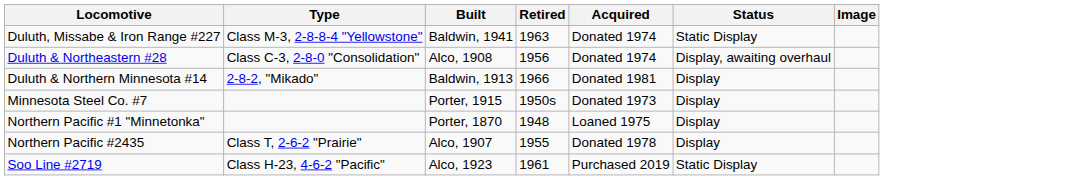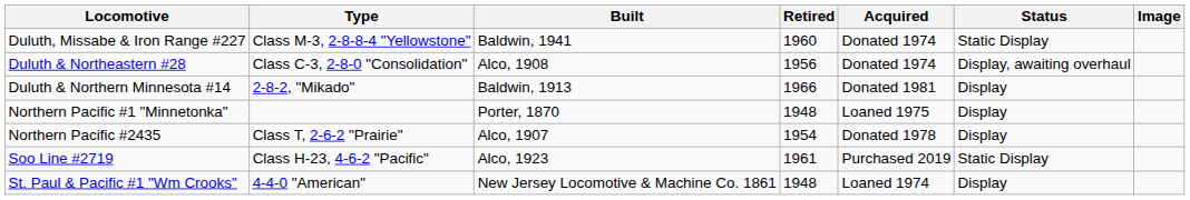 <table class="wikitable sortable">
 <tr>
 <th>Locomotive</th>
 <th class="unsortable">Type</th>
 <th>Built</th>
 <th>Retired</th>
 <th class="unsortable">Acquired</th>
 <th>Status</th>
 <th>Image</th>
 </tr>
 <tr>
 <td>Duluth, Missabe & Iron Range #227</td>
 <td>Class M-3, <a href='#'>2-8-8-4 "Yellowstone"</a></td>
 <td>Baldwin, 1941</td>
-<td>1963</td>
+<td>1960</td>
 <td>Donated 1974</td>
 <td>Static Display</td>
 <td></td>
 </tr>
 <tr>
 <td><a href='#'>Duluth & Northeastern #28</a></td>
 <td>Class C-3, <a href='#'>2-8-0</a> "Consolidation"</td>
 <td>Alco, 1908</td>
 <td>1956</td>
 <td>Donated 1974</td>
 <td>Display, awaiting overhaul</td>
 <td></td>
 </tr>
 <tr>
 <td>Duluth & Northern Minnesota #14</td>
 <td><a href='#'>2-8-2</a>, "Mikado"</td>
 <td>Baldwin, 1913</td>
 <td>1966</td>
 <td>Donated 1981</td>
 <td>Display</td>
 <td></td>
 </tr>
 <tr>
-<td>Minnesota Steel Co. #7</td>
-<td></td>
-<td>Porter, 1915</td>
-<td>1950s</td>
-<td>Donated 1973</td>
-<td>Display</td>
-<td></td>
-</tr>
-<tr>
 <td>Northern Pacific #1 "Minnetonka"</td>
 <td></td>
 <td>Porter, 1870</td>
 <td>1948</td>
 <td>Loaned 1975</td>
 <td>Display</td>
 <td></td>
 </tr>
 <tr>
 <td>Northern Pacific #2435</td>
 <td>Class T, <a href='#'>2-6-2</a> "Prairie"</td>
 <td>Alco, 1907</td>
-<td>1955</td>
+<td>1954</td>
 <td>Donated 1978</td>
 <td>Display</td>
 <td></td>
 </tr>
 <tr>
 <td><a href='#'>Soo Line #2719</a></td>
 <td>Class H-23, <a href='#'>4-6-2</a> "Pacific"</td>
 <td>Alco, 1923</td>
 <td>1961</td>
 <td>Purchased 2019</td>
 <td>Static Display</td>
 <td></td>
 </tr>
+<tr>
+<td><a href='#'>St. Paul & Pacific #1 "Wm Crooks"</a></td>
+<td><a href='#'>4-4-0</a> "American"</td>
+<td>New Jersey Locomotive & Machine Co. 1861</td>
+<td>1948</td>
+<td>Loaned 1974</td>
+<td>Display</td>
+<td></td>
+</tr>
 </table>
